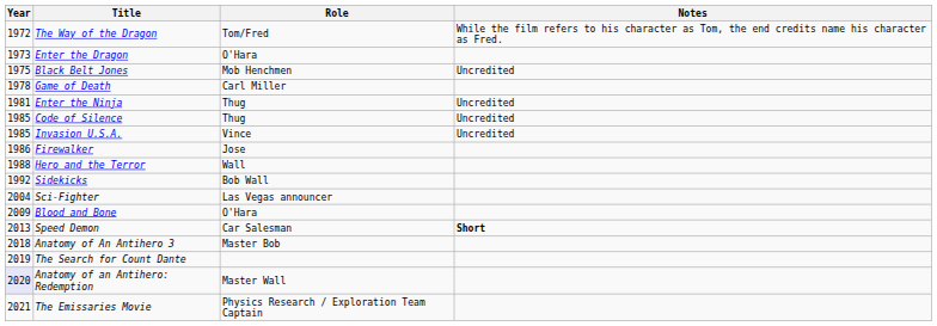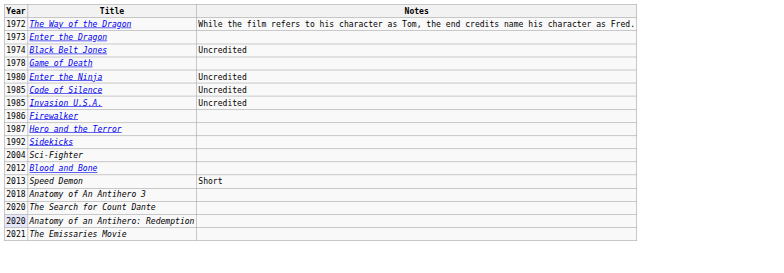 <table class="wikitable">
 <tr>
 <th>Year</th>
 <th>Title</th>
-<th>Role</th>
 <th>Notes</th>
 </tr>
 <tr>
 <td>1972</td>
 <td><em><a href='#'>The Way of the Dragon</a></em></td>
-<td>Tom/Fred</td>
 <td>While the film refers to his character as Tom, the end credits name his character as Fred.</td>
 </tr>
 <tr>
 <td>1973</td>
 <td><em><a href='#'>Enter the Dragon</a></em></td>
-<td>O'Hara</td>
 <td></td>
 </tr>
 <tr>
-<td>1975</td>
+<td>1974</td>
 <td><em><a href='#'>Black Belt Jones</a></em></td>
-<td>Mob Henchmen</td>
 <td>Uncredited</td>
 </tr>
 <tr>
 <td>1978</td>
 <td><em><a href='#'>Game of Death</a></em></td>
-<td>Carl Miller</td>
 <td></td>
 </tr>
 <tr>
-<td>1981</td>
+<td>1980</td>
 <td><em><a href='#'>Enter the Ninja</a></em></td>
-<td>Thug</td>
 <td>Uncredited</td>
 </tr>
 <tr>
 <td>1985</td>
 <td><em><a href='#'>Code of Silence</a></em></td>
-<td>Thug</td>
 <td>Uncredited</td>
 </tr>
 <tr>
 <td>1985</td>
 <td><em><a href='#'>Invasion U.S.A.</a></em></td>
-<td>Vince</td>
 <td>Uncredited</td>
 </tr>
 <tr>
 <td>1986</td>
 <td><em><a href='#'>Firewalker</a></em></td>
-<td>Jose</td>
 <td></td>
 </tr>
 <tr>
-<td>1988</td>
+<td>1987</td>
 <td><em><a href='#'>Hero and the Terror</a></em></td>
-<td>Wall</td>
 <td></td>
 </tr>
 <tr>
 <td>1992</td>
 <td><em><a href='#'>Sidekicks</a></em></td>
-<td>Bob Wall</td>
 <td></td>
 </tr>
 <tr>
 <td>2004</td>
 <td><em>Sci-Fighter</em></td>
-<td>Las Vegas announcer</td>
 <td></td>
 </tr>
 <tr>
-<td>2009</td>
+<td>2012</td>
 <td><em><a href='#'>Blood and Bone</a></em></td>
-<td>O'Hara</td>
 <td></td>
 </tr>
 <tr>
 <td>2013</td>
 <td><em>Speed Demon</em></td>
-<td>Car Salesman</td>
-<td><strong>Short</strong></td>
+<td>Short</td>
 </tr>
 <tr>
 <td>2018</td>
 <td><em>Anatomy of An Antihero 3</em></td>
-<td>Master Bob</td>
 <td></td>
 </tr>
 <tr>
-<td>2019</td>
+<td>2020</td>
 <td><em>The Search for Count Dante</em></td>
-<td></td>
 <td></td>
 </tr>
 <tr>
 <td style="background: lavender;">2020</td>
 <td><em>Anatomy of an Antihero: Redemption</em></td>
-<td>Master Wall</td>
 <td></td>
 </tr>
 <tr>
 <td>2021</td>
 <td><em>The Emissaries Movie</em></td>
-<td>Physics Research / Exploration Team Captain</td>
 <td></td>
 </tr>
 </table>
